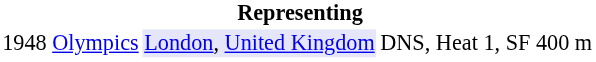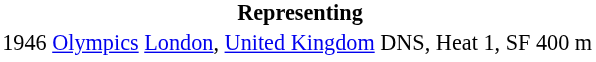 <table>
 <tr>
 <th colspan="6">Representing </th>
 </tr>
 <tr>
-<td>1948</td>
+<td>1946</td>
 <td><a href='#'>Olympics</a></td>
-<td style="background: lavender;"><a href='#'>London</a>, <a href='#'>United Kingdom</a></td>
+<td><a href='#'>London</a>, <a href='#'>United Kingdom</a></td>
 <td>DNS, Heat 1, SF</td>
 <td>400 m</td>
 <td><a href='#'></a></td>
 </tr>
 </table>
